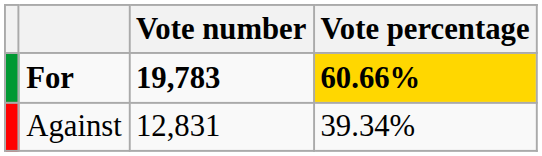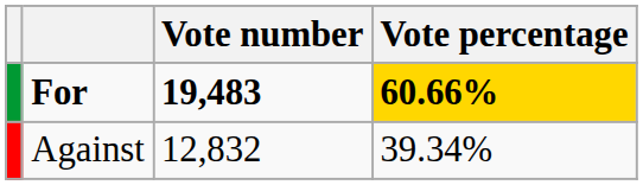 <table class="wikitable">
 <tr>
 <th></th>
 <th></th>
 <th>Vote number</th>
 <th>Vote percentage</th>
 </tr>
 <tr>
 <td style="color:inherit;background:#009933"></td>
 <td><strong>For</strong></td>
-<td><strong>19,783</strong></td>
+<td><strong>19,483</strong></td>
 <td style="background: gold;"><strong>60.66%</strong></td>
 </tr>
 <tr>
 <td style="color:inherit;background:#ff0000"></td>
 <td>Against</td>
-<td>12,831</td>
+<td>12,832</td>
 <td>39.34%</td>
 </tr>
 </table>
